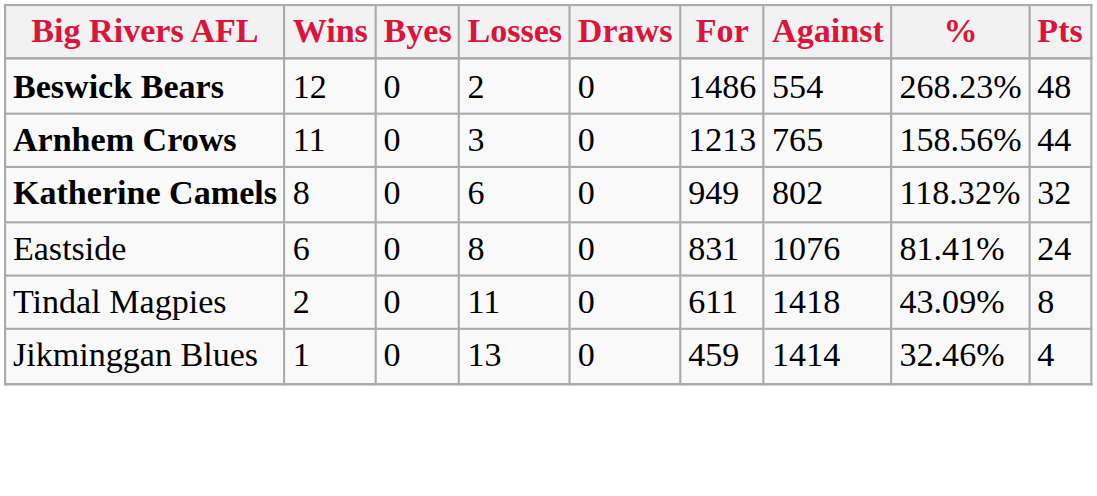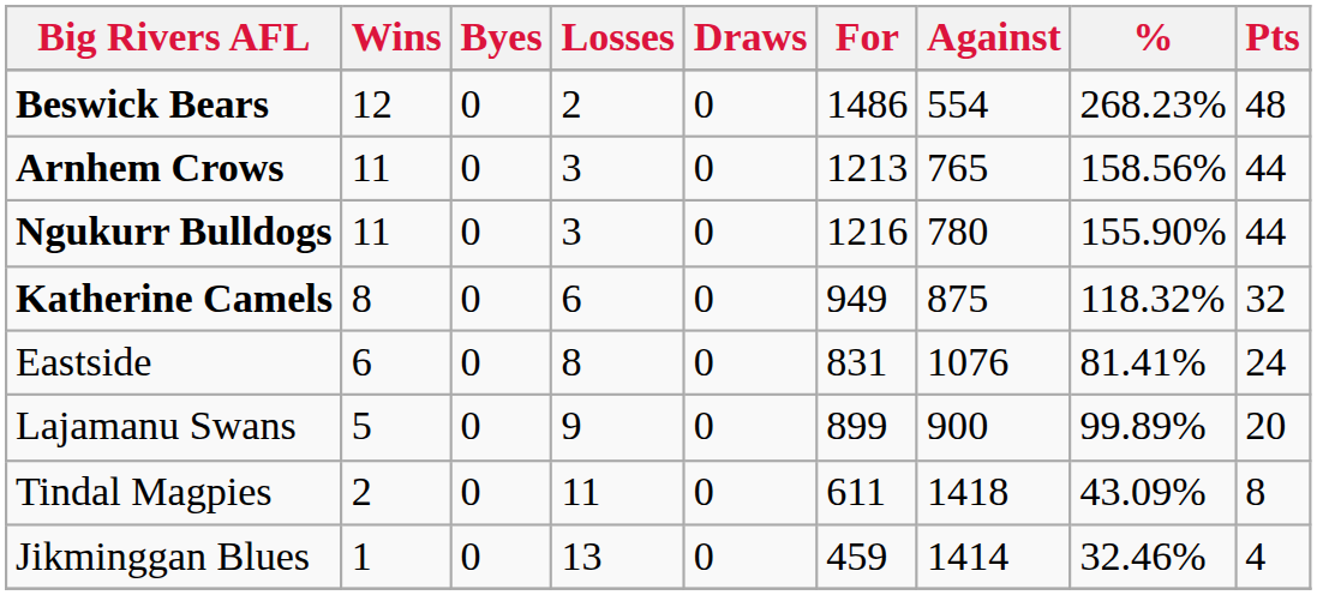 <table class="wikitable">
 <tr>
 <th style="color:crimson">Big Rivers AFL</th>
 <th style="color:crimson">Wins</th>
 <th style="color:crimson">Byes</th>
 <th style="color:crimson">Losses</th>
 <th style="color:crimson">Draws</th>
 <th style="color:crimson">For</th>
 <th style="color:crimson">Against</th>
 <th style="color:crimson">%</th>
 <th style="color:crimson">Pts</th>
 </tr>
 <tr>
 </tr>
 <tr>
 </tr>
 <tr>
 <td><strong>	Beswick Bears	</strong></td>
 <td>12</td>
 <td>0</td>
 <td>2</td>
 <td>0</td>
 <td>1486</td>
 <td>554</td>
 <td>268.23%</td>
 <td>48</td>
 </tr>
 <tr>
 <td><strong>	Arnhem Crows	</strong></td>
 <td>11</td>
 <td>0</td>
 <td>3</td>
 <td>0</td>
 <td>1213</td>
 <td>765</td>
 <td>158.56%</td>
 <td>44</td>
 </tr>
 <tr>
+<td><strong>	Ngukurr Bulldogs	</strong></td>
+<td>11</td>
+<td>0</td>
+<td>3</td>
+<td>0</td>
+<td>1216</td>
+<td>780</td>
+<td>155.90%</td>
+<td>44</td>
+</tr>
+<tr>
 <td><strong>	Katherine Camels	</strong></td>
 <td>8</td>
 <td>0</td>
 <td>6</td>
 <td>0</td>
 <td>949</td>
-<td>802</td>
+<td>875</td>
 <td>118.32%</td>
 <td>32</td>
 </tr>
 <tr>
 <td>Eastside</td>
 <td>6</td>
 <td>0</td>
 <td>8</td>
 <td>0</td>
 <td>831</td>
 <td>1076</td>
 <td>81.41%</td>
 <td>24</td>
+</tr>
+<tr>
+<td>Lajamanu Swans</td>
+<td>5</td>
+<td>0</td>
+<td>9</td>
+<td>0</td>
+<td>899</td>
+<td>900</td>
+<td>99.89%</td>
+<td>20</td>
 </tr>
 <tr>
 <td>Tindal Magpies</td>
 <td>2</td>
 <td>0</td>
 <td>11</td>
 <td>0</td>
 <td>611</td>
 <td>1418</td>
 <td>43.09%</td>
 <td>8</td>
 </tr>
 <tr>
 <td>Jikminggan Blues</td>
 <td>1</td>
 <td>0</td>
 <td>13</td>
 <td>0</td>
 <td>459</td>
 <td>1414</td>
 <td>32.46%</td>
 <td>4</td>
 </tr>
 <tr>
 </tr>
 </table>
